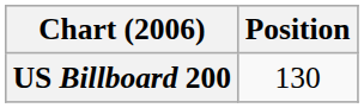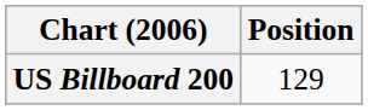 <table class="wikitable plainrowheaders" style="text-align:center">
 <tr>
 <th scope="col">Chart (2006)</th>
 <th scope="col">Position</th>
 </tr>
 <tr>
 <th scope="row">US <em>Billboard</em> 200</th>
-<td>130</td>
+<td>129</td>
 </tr>
 </table>
